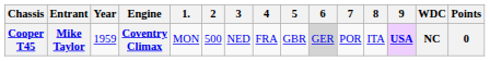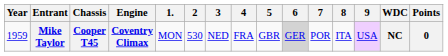 <table class="wikitable" style="text-align:center; font-size:90%">
 <tr>
+<th>Year</th>
+<th>Entrant</th>
 <th>Chassis</th>
-<th>Entrant</th>
-<th>Year</th>
 <th>Engine</th>
 <th>1.</th>
 <th>2</th>
 <th>3</th>
 <th>4</th>
 <th>5</th>
 <th>6</th>
 <th>7</th>
 <th>8</th>
 <th>9</th>
 <th>WDC</th>
 <th>Points</th>
 </tr>
 <tr>
+<td><a href='#'>1959</a></td>
+<th><a href='#'>Mike Taylor</a></th>
 <th><a href='#'>Cooper</a> <a href='#'>T45</a></th>
-<th><a href='#'>Mike Taylor</a></th>
-<td><a href='#'>1959</a></td>
 <th><a href='#'>Coventry Climax</a></th>
 <td><a href='#'>MON</a></td>
-<td><a href='#'>500</a></td>
+<td><a href='#'>530</a></td>
 <td><a href='#'>NED</a></td>
 <td><a href='#'>FRA</a></td>
 <td><a href='#'>GBR</a></td>
 <td style="background: lightgrey;"><a href='#'>GER</a></td>
 <td><a href='#'>POR</a></td>
 <td><a href='#'>ITA</a></td>
-<td style="background:#EFCFFF;"><strong><a href='#'>USA</a><br></strong></td>
+<td style="background:#EFCFFF;"><a href='#'>USA</a><br></td>
 <th>NC</th>
 <th>0</th>
 </tr>
 </table>
